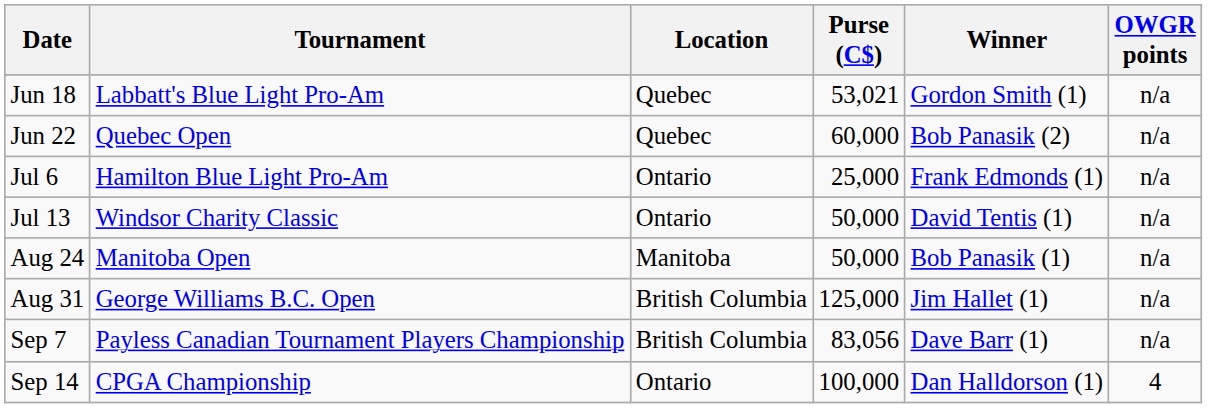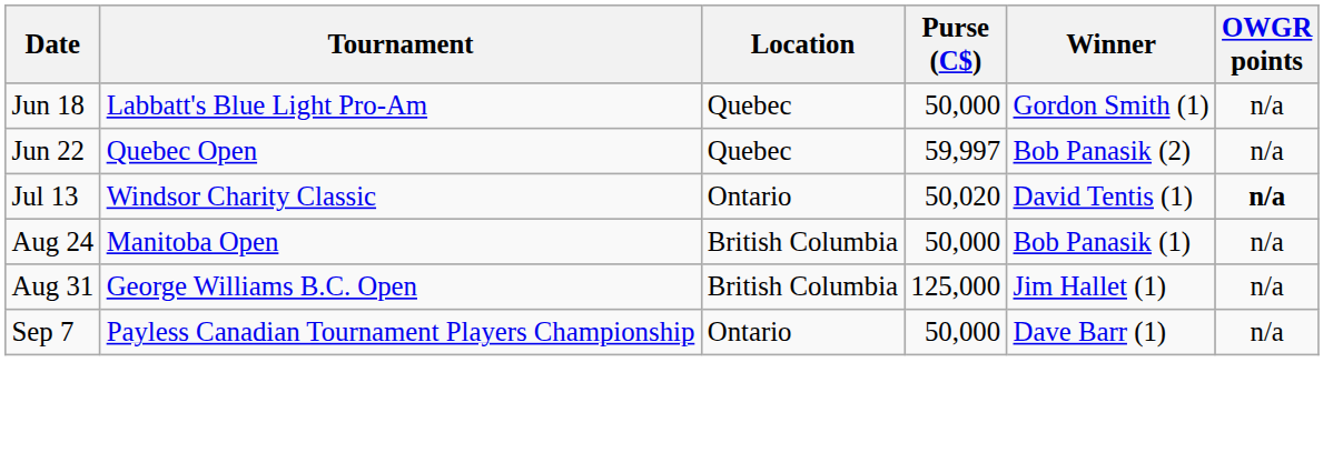 <table class="wikitable" style="font-size:95%">
 <tr>
 <th>Date</th>
 <th>Tournament</th>
 <th>Location</th>
 <th>Purse<br>(<a href='#'>C$</a>)</th>
 <th>Winner</th>
 <th><a href='#'>OWGR</a><br>points</th>
 </tr>
 <tr>
 <td>Jun 18</td>
 <td><a href='#'>Labbatt's Blue Light Pro-Am</a></td>
 <td>Quebec</td>
-<td align=right>53,021</td>
+<td align=right>50,000</td>
 <td> <a href='#'>Gordon Smith</a> (1)</td>
 <td align=center>n/a</td>
 </tr>
 <tr>
 <td>Jun 22</td>
 <td><a href='#'>Quebec Open</a></td>
 <td>Quebec</td>
-<td align=right>60,000</td>
+<td align=right>59,997</td>
 <td> <a href='#'>Bob Panasik</a> (2)</td>
-<td align=center>n/a</td>
-</tr>
-<tr>
-<td>Jul 6</td>
-<td><a href='#'>Hamilton Blue Light Pro-Am</a></td>
-<td>Ontario</td>
-<td align=right>25,000</td>
-<td> <a href='#'>Frank Edmonds</a> (1)</td>
 <td align=center>n/a</td>
 </tr>
 <tr>
 <td>Jul 13</td>
 <td><a href='#'>Windsor Charity Classic</a></td>
 <td>Ontario</td>
-<td align=right>50,000</td>
+<td align=right>50,020</td>
 <td> <a href='#'>David Tentis</a> (1)</td>
-<td align=center>n/a</td>
+<td align=center><strong>n/a</strong></td>
 </tr>
 <tr>
 <td>Aug 24</td>
 <td><a href='#'>Manitoba Open</a></td>
-<td>Manitoba</td>
+<td>British Columbia</td>
 <td align=right>50,000</td>
 <td> <a href='#'>Bob Panasik</a> (1)</td>
 <td align=center>n/a</td>
 </tr>
 <tr>
 <td>Aug 31</td>
 <td><a href='#'>George Williams B.C. Open</a></td>
 <td>British Columbia</td>
 <td align=right>125,000</td>
 <td> <a href='#'>Jim Hallet</a> (1)</td>
 <td align=center>n/a</td>
 </tr>
 <tr>
 <td>Sep 7</td>
 <td><a href='#'>Payless Canadian Tournament Players Championship</a></td>
-<td>British Columbia</td>
-<td align=right>83,056</td>
+<td>Ontario</td>
+<td align=right>50,000</td>
 <td> <a href='#'>Dave Barr</a> (1)</td>
 <td align=center>n/a</td>
 </tr>
-<tr>
-<td>Sep 14</td>
-<td><a href='#'>CPGA Championship</a></td>
-<td>Ontario</td>
-<td align=right>100,000</td>
-<td> <a href='#'>Dan Halldorson</a> (1)</td>
-<td align=center>4</td>
-</tr>
 </table>
